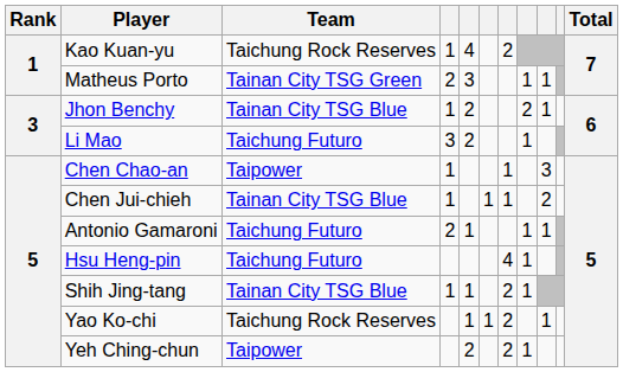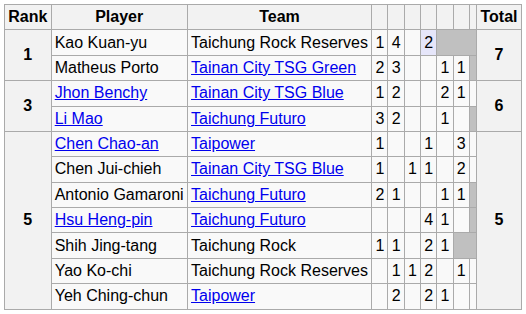 <table class="wikitable" style="text-align:center; font-size:100%">
 <tr>
 <th>Rank</th>
 <th>Player</th>
 <th>Team</th>
 <th></th>
 <th></th>
 <th></th>
 <th></th>
 <th></th>
 <th></th>
 <th></th>
 <th>Total</th>
 </tr>
 <tr>
 <th rowspan="2">1</th>
 <td align="left"> Kao Kuan-yu</td>
 <td align="left">Taichung Rock Reserves</td>
 <td>1</td>
 <td>4</td>
 <td></td>
-<td>2</td>
+<td style="background: lavender;">2</td>
 <td colspan="3" style="background:silver;"></td>
 <th rowspan="2">7</th>
 </tr>
 <tr>
 <td align="left"> Matheus Porto</td>
 <td align="left"><a href='#'>Tainan City TSG Green</a></td>
 <td>2</td>
 <td>3</td>
 <td></td>
 <td></td>
 <td>1</td>
 <td>1</td>
 <td style="background:silver;"></td>
 </tr>
 <tr>
 <th rowspan="2">3</th>
 <td align="left"> <a href='#'>Jhon Benchy</a></td>
 <td align="left"><a href='#'>Tainan City TSG Blue</a></td>
 <td>1</td>
 <td>2</td>
 <td></td>
 <td></td>
 <td>2</td>
 <td>1</td>
 <td></td>
 <th rowspan="2">6</th>
 </tr>
 <tr>
 <td align="left"> <a href='#'>Li Mao</a></td>
 <td align="left"><a href='#'>Taichung Futuro</a></td>
 <td>3</td>
 <td>2</td>
 <td></td>
 <td></td>
 <td>1</td>
 <td></td>
 <td style="background:silver;"></td>
 </tr>
 <tr>
 <th rowspan="7">5</th>
 <td align="left"> <a href='#'>Chen Chao-an</a></td>
 <td align="left"><a href='#'>Taipower</a></td>
 <td>1</td>
 <td></td>
 <td></td>
 <td>1</td>
 <td></td>
 <td>3</td>
 <td></td>
 <th rowspan="7">5</th>
 </tr>
 <tr>
 <td align="left"> Chen Jui-chieh</td>
 <td align="left"><a href='#'>Tainan City TSG Blue</a></td>
 <td>1</td>
 <td></td>
 <td>1</td>
 <td>1</td>
 <td></td>
 <td>2</td>
 <td></td>
 </tr>
 <tr>
 <td align="left"> Antonio Gamaroni</td>
 <td align="left"><a href='#'>Taichung Futuro</a></td>
 <td>2</td>
 <td>1</td>
 <td></td>
 <td></td>
 <td>1</td>
 <td>1</td>
 <td style="background:silver;"></td>
 </tr>
 <tr>
 <td align="left"> <a href='#'>Hsu Heng-pin</a></td>
 <td align="left"><a href='#'>Taichung Futuro</a></td>
 <td></td>
 <td></td>
 <td></td>
 <td>4</td>
 <td>1</td>
 <td></td>
 <td style="background:silver;"></td>
 </tr>
 <tr>
 <td align="left"> Shih Jing-tang</td>
-<td align="left"><a href='#'>Tainan City TSG Blue</a></td>
+<td align="left">Taichung Rock</td>
 <td>1</td>
 <td>1</td>
 <td></td>
 <td>2</td>
 <td>1</td>
 <td colspan="2" style="background:silver;"></td>
 </tr>
 <tr>
 <td align="left"> Yao Ko-chi</td>
 <td align="left">Taichung Rock Reserves</td>
 <td></td>
 <td>1</td>
 <td>1</td>
 <td>2</td>
 <td></td>
 <td>1</td>
 <td></td>
 </tr>
 <tr>
 <td align="left"> Yeh Ching-chun</td>
 <td align="left"><a href='#'>Taipower</a></td>
 <td></td>
 <td>2</td>
 <td></td>
 <td>2</td>
 <td>1</td>
 <td></td>
 <td></td>
 </tr>
 <tr>
 </tr>
 </table>
